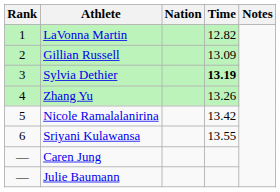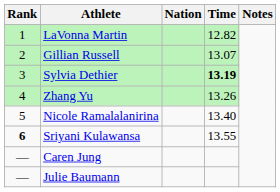 <table class="wikitable sortable" style="text-align:center">
 <tr>
 <th>Rank</th>
 <th>Athlete</th>
 <th>Nation</th>
 <th>Time</th>
 <th>Notes</th>
 </tr>
 <tr style="background:#bbf3bb;">
 <td>1</td>
 <td align=left><a href='#'>LaVonna Martin</a></td>
 <td align=left></td>
 <td>12.82</td>
 </tr>
 <tr style="background:#bbf3bb;">
 <td>2</td>
 <td align=left><a href='#'>Gillian Russell</a></td>
 <td align=left></td>
-<td>13.09</td>
+<td>13.07</td>
 </tr>
 <tr style="background:#bbf3bb;">
 <td>3</td>
 <td align=left><a href='#'>Sylvia Dethier</a></td>
 <td align=left></td>
 <td><strong>13.19</strong></td>
 </tr>
 <tr style="background:#bbf3bb;">
 <td>4</td>
 <td align=left><a href='#'>Zhang Yu</a></td>
 <td align=left></td>
 <td>13.26</td>
 </tr>
 <tr>
 <td>5</td>
 <td align=left><a href='#'>Nicole Ramalalanirina</a></td>
 <td align=left></td>
-<td>13.42</td>
+<td>13.40</td>
 </tr>
 <tr>
-<td>6</td>
+<td><strong>6</strong></td>
 <td align=left><a href='#'>Sriyani Kulawansa</a></td>
 <td align=left></td>
 <td>13.55</td>
 </tr>
 <tr>
 <td>—</td>
 <td align=left><a href='#'>Caren Jung</a></td>
 <td align=left></td>
 <td></td>
 </tr>
 <tr>
 <td>—</td>
 <td align=left><a href='#'>Julie Baumann</a></td>
 <td align=left></td>
 <td></td>
 </tr>
 </table>
